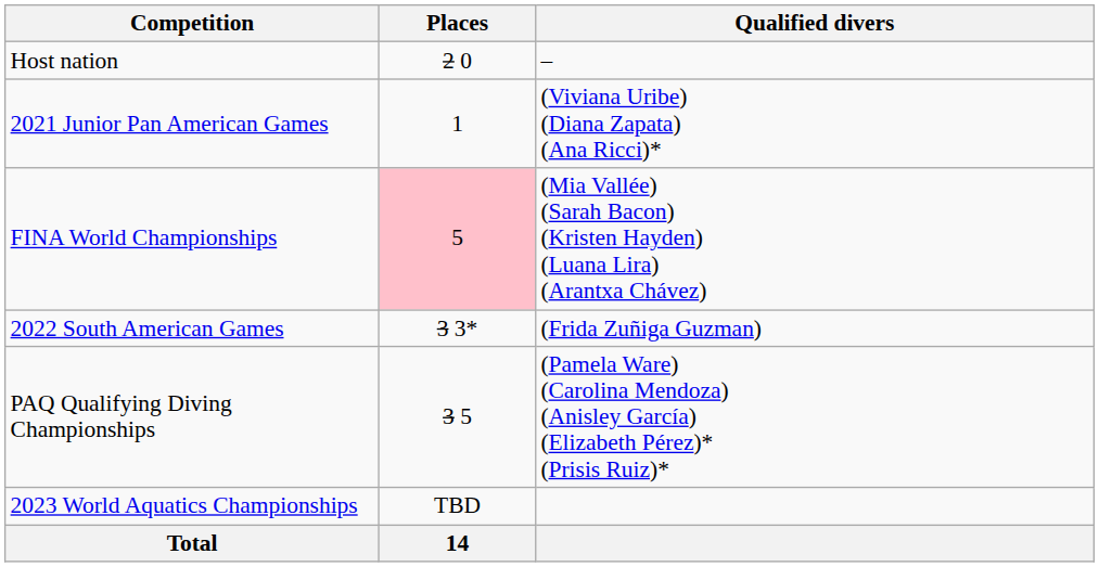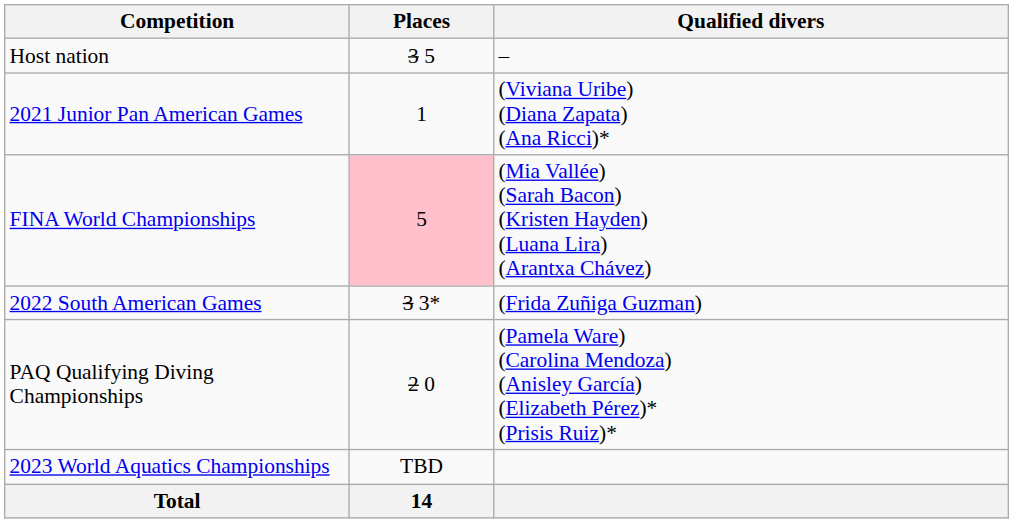 <table class="wikitable" width=750>
 <tr>
 <th width=250>Competition</th>
 <th width=100>Places</th>
 <th>Qualified divers</th>
 </tr>
 <tr>
 <td>Host nation</td>
-<td style="text-align:center;"><s>2</s> 0</td>
+<td style="text-align:center"><s>3</s> 5</td>
 <td>–</td>
 </tr>
 <tr>
 <td><a href='#'>2021 Junior Pan American Games</a></td>
 <td style="text-align:center">1</td>
 <td> (<a href='#'>Viviana Uribe</a>)<br> (<a href='#'>Diana Zapata</a>)<br> (<a href='#'>Ana Ricci</a>)*</td>
 </tr>
 <tr>
 <td><a href='#'>FINA World Championships</a></td>
 <td style="background: pink; text-align:center">5</td>
 <td> (<a href='#'>Mia Vallée</a>)<br> (<a href='#'>Sarah Bacon</a>)<br> (<a href='#'>Kristen Hayden</a>)<br> (<a href='#'>Luana Lira</a>)<br> (<a href='#'>Arantxa Chávez</a>)</td>
 </tr>
 <tr>
 <td><a href='#'>2022 South American Games</a></td>
 <td style="text-align:center"><s>3</s> 3*</td>
 <td> (<a href='#'>Frida Zuñiga Guzman</a>)</td>
 </tr>
 <tr>
 <td>PAQ Qualifying Diving Championships</td>
-<td style="text-align:center"><s>3</s> 5</td>
+<td style="text-align:center;"><s>2</s> 0</td>
 <td> (<a href='#'>Pamela Ware</a>)<br> (<a href='#'>Carolina Mendoza</a>)<br> (<a href='#'>Anisley García</a>)<br> (<a href='#'>Elizabeth Pérez</a>)*<br> (<a href='#'>Prisis Ruiz</a>)*</td>
 </tr>
 <tr>
 <td><a href='#'>2023 World Aquatics Championships</a></td>
 <td style="text-align:center">TBD</td>
 <td></td>
 </tr>
 <tr>
 <th>Total</th>
 <th>14</th>
 <th></th>
 </tr>
 </table>
